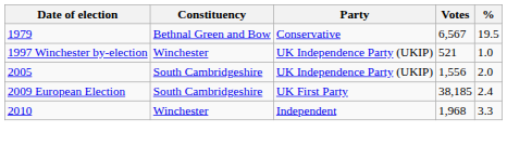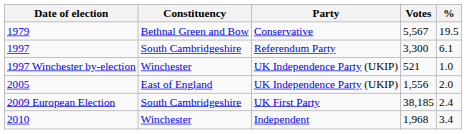 <table class="wikitable">
 <tr>
 <th>Date of election</th>
 <th>Constituency</th>
 <th>Party</th>
 <th>Votes</th>
 <th>%</th>
 </tr>
 <tr>
 <td><a href='#'>1979</a></td>
 <td><a href='#'>Bethnal Green and Bow</a></td>
 <td><a href='#'>Conservative</a></td>
-<td>6,567</td>
+<td>5,567</td>
 <td>19.5</td>
+</tr>
+<tr>
+<td><a href='#'>1997</a></td>
+<td><a href='#'>South Cambridgeshire</a></td>
+<td><a href='#'>Referendum Party</a></td>
+<td>3,300</td>
+<td>6.1</td>
 </tr>
 <tr>
 <td><a href='#'>1997 Winchester by-election</a></td>
 <td><a href='#'>Winchester</a></td>
 <td><a href='#'>UK Independence Party</a> (UKIP)</td>
 <td>521</td>
 <td>1.0</td>
 </tr>
 <tr>
 <td><a href='#'>2005</a></td>
-<td><a href='#'>South Cambridgeshire</a></td>
+<td><a href='#'>East of England</a></td>
 <td><a href='#'>UK Independence Party</a> (UKIP)</td>
 <td>1,556</td>
 <td>2.0</td>
 </tr>
 <tr>
 <td><a href='#'>2009 European Election</a></td>
 <td><a href='#'>South Cambridgeshire</a></td>
 <td><a href='#'>UK First Party</a></td>
 <td>38,185</td>
 <td>2.4</td>
 </tr>
 <tr>
 <td><a href='#'>2010</a></td>
 <td><a href='#'>Winchester</a></td>
 <td><a href='#'>Independent</a></td>
 <td>1,968</td>
-<td>3.3</td>
+<td>3.4</td>
 </tr>
 </table>
